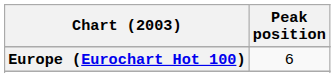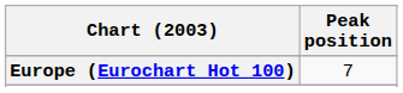 <table class="wikitable sortable plainrowheaders" style="text-align:center">
 <tr>
 <th>Chart (2003)</th>
 <th>Peak<br>position</th>
 </tr>
 <tr>
 </tr>
 <tr>
 <th scope="row">Europe (<a href='#'>Eurochart Hot 100</a>)</th>
-<td>6</td>
+<td>7</td>
 </tr>
 <tr>
 </tr>
 <tr>
 </tr>
 </table>
